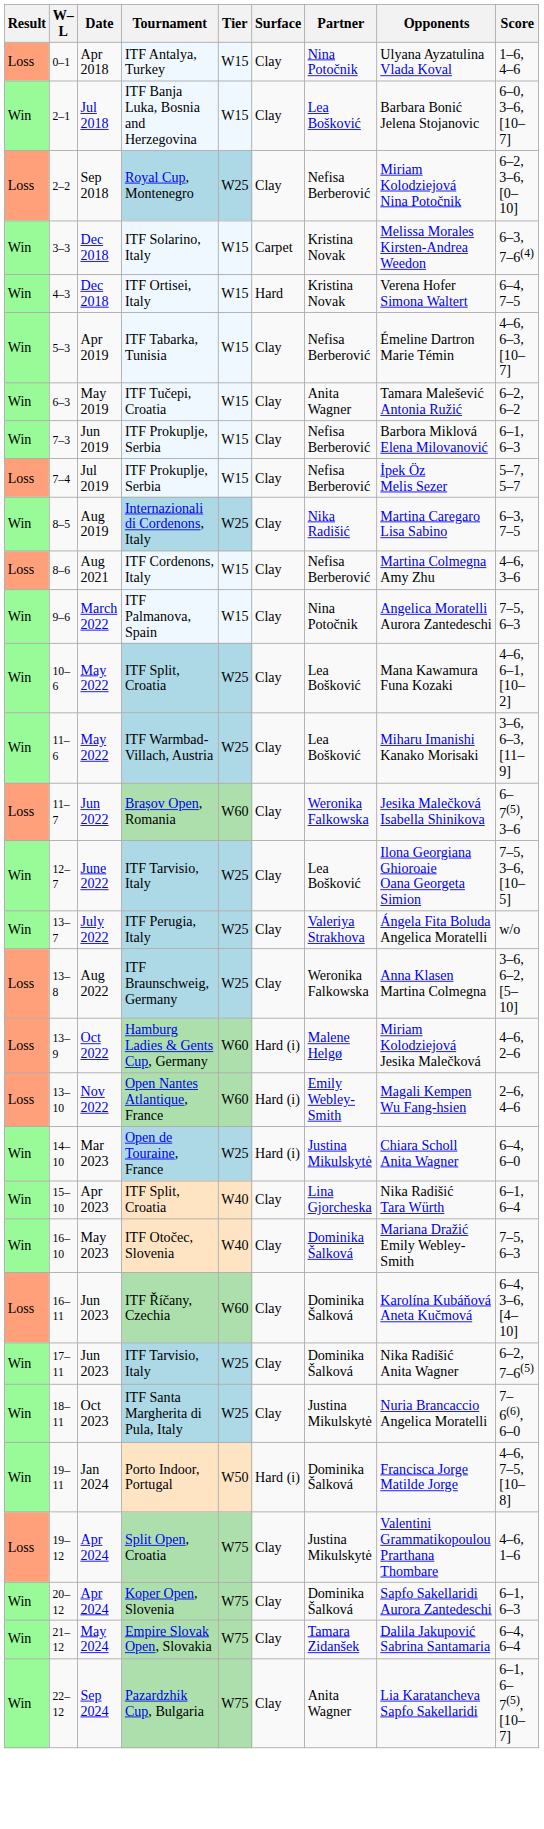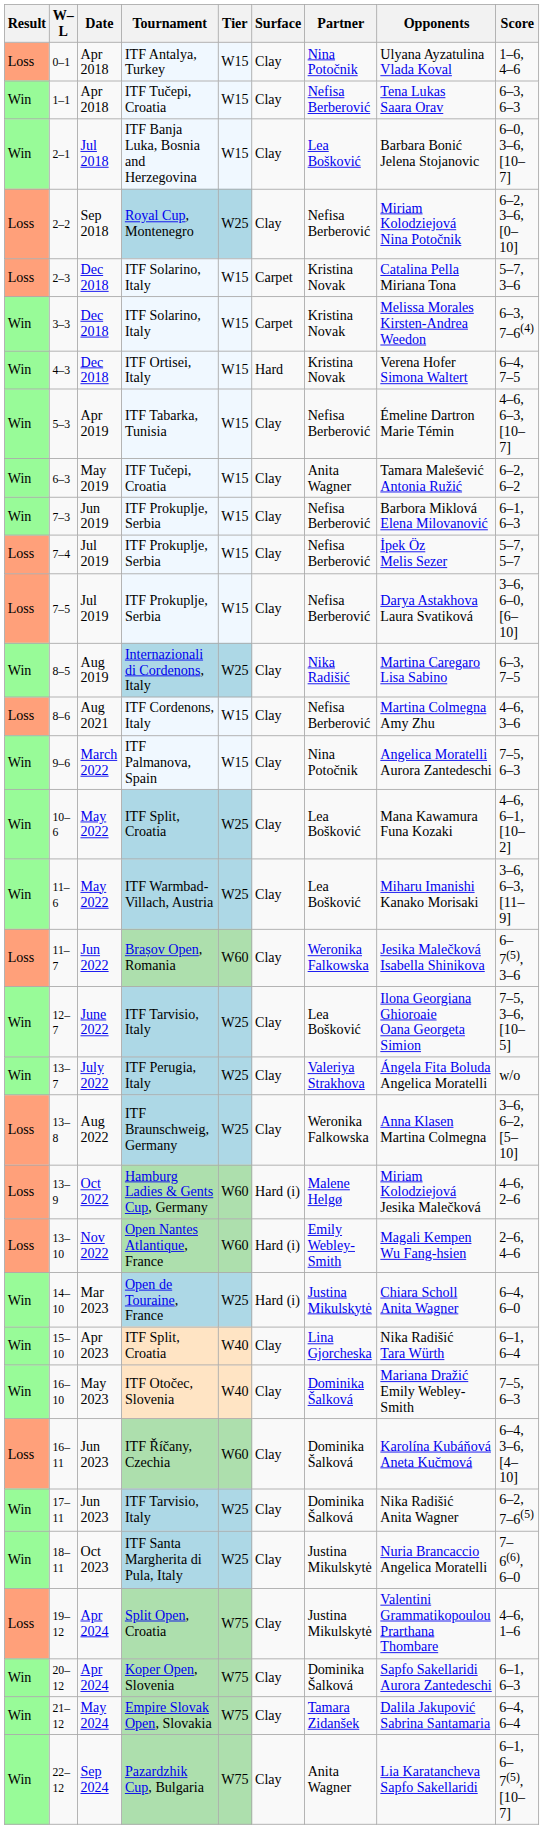 <table class="wikitable sortable">
 <tr>
 <th>Result</th>
 <th class="unsortable">W–L</th>
 <th>Date</th>
 <th>Tournament</th>
 <th>Tier</th>
 <th>Surface</th>
 <th>Partner</th>
 <th>Opponents</th>
 <th class="unsortable">Score</th>
 </tr>
 <tr>
 <td bgcolor=#ffa07a>Loss</td>
 <td><small>0–1</small></td>
 <td>Apr 2018</td>
 <td style="background:#f0f8ff;">ITF Antalya, Turkey</td>
 <td style="background:#f0f8ff;">W15</td>
 <td>Clay</td>
 <td> <a href='#'>Nina Potočnik</a></td>
 <td> Ulyana Ayzatulina <br>  <a href='#'>Vlada Koval</a></td>
 <td>1–6, 4–6</td>
 </tr>
 <tr>
 <td style="background:#98fb98;">Win</td>
+<td><small>1–1</small></td>
+<td>Apr 2018</td>
+<td style="background:#f0f8ff;">ITF Tučepi, Croatia</td>
+<td style="background:#f0f8ff;">W15</td>
+<td>Clay</td>
+<td> <a href='#'>Nefisa Berberović</a></td>
+<td> <a href='#'>Tena Lukas</a> <br>  <a href='#'>Saara Orav</a></td>
+<td>6–3, 6–3</td>
+</tr>
+<tr>
+<td style="background:#98fb98;">Win</td>
 <td><small>2–1</small></td>
 <td><a href='#'>Jul 2018</a></td>
 <td style="background:#f0f8ff;">ITF Banja Luka, Bosnia and Herzegovina</td>
 <td style="background:#f0f8ff;">W15</td>
 <td>Clay</td>
 <td> <a href='#'>Lea Bošković</a></td>
 <td> Barbara Bonić <br>  Jelena Stojanovic</td>
 <td>6–0, 3–6, [10–7]</td>
 </tr>
 <tr>
 <td style="background:#ffa07a;">Loss</td>
 <td><small>2–2</small></td>
 <td>Sep 2018</td>
 <td style="background:lightblue;"><a href='#'>Royal Cup</a>, Montenegro</td>
 <td style="background:lightblue;">W25</td>
 <td>Clay</td>
 <td> Nefisa Berberović</td>
 <td> <a href='#'>Miriam Kolodziejová</a> <br>  <a href='#'>Nina Potočnik</a></td>
 <td>6–2, 3–6, [0–10]</td>
+</tr>
+<tr>
+<td style="background:#ffa07a;">Loss</td>
+<td><small>2–3</small></td>
+<td><a href='#'>Dec 2018</a></td>
+<td style="background:#f0f8ff;">ITF Solarino, Italy</td>
+<td style="background:#f0f8ff;">W15</td>
+<td>Carpet</td>
+<td> Kristina Novak</td>
+<td> <a href='#'>Catalina Pella</a> <br>  Miriana Tona</td>
+<td>5–7, 3–6</td>
 </tr>
 <tr>
 <td style="background:#98fb98;">Win</td>
 <td><small>3–3</small></td>
 <td><a href='#'>Dec 2018</a></td>
 <td style="background:#f0f8ff;">ITF Solarino, Italy</td>
 <td style="background:#f0f8ff;">W15</td>
 <td>Carpet</td>
 <td> Kristina Novak</td>
 <td> <a href='#'>Melissa Morales</a> <br>  <a href='#'>Kirsten-Andrea Weedon</a></td>
 <td>6–3, 7–6<sup>(4)</sup></td>
 </tr>
 <tr>
 <td style="background:#98fb98;">Win</td>
 <td><small>4–3</small></td>
 <td><a href='#'>Dec 2018</a></td>
 <td style="background:#f0f8ff;">ITF Ortisei, Italy</td>
 <td style="background:#f0f8ff;">W15</td>
 <td>Hard</td>
 <td> Kristina Novak</td>
 <td> Verena Hofer <br>  <a href='#'>Simona Waltert</a></td>
 <td>6–4, 7–5</td>
 </tr>
 <tr>
 <td style="background:#98fb98;">Win</td>
 <td><small>5–3</small></td>
 <td>Apr 2019</td>
 <td style="background:#f0f8ff;">ITF Tabarka, Tunisia</td>
 <td style="background:#f0f8ff;">W15</td>
 <td>Clay</td>
 <td> Nefisa Berberović</td>
 <td> Émeline Dartron <br>  Marie Témin</td>
 <td>4–6, 6–3, [10–7]</td>
 </tr>
 <tr>
 <td style="background:#98fb98;">Win</td>
 <td><small>6–3</small></td>
 <td>May 2019</td>
 <td style="background:#f0f8ff;">ITF Tučepi, Croatia</td>
 <td style="background:#f0f8ff;">W15</td>
 <td>Clay</td>
 <td> Anita Wagner</td>
 <td> Tamara Malešević <br>  <a href='#'>Antonia Ružić</a></td>
 <td>6–2, 6–2</td>
 </tr>
 <tr>
 <td style="background:#98fb98;">Win</td>
 <td><small>7–3</small></td>
 <td>Jun 2019</td>
 <td style="background:#f0f8ff;">ITF Prokuplje, Serbia</td>
 <td style="background:#f0f8ff;">W15</td>
 <td>Clay</td>
 <td> Nefisa Berberović</td>
 <td> Barbora Miklová <br>  <a href='#'>Elena Milovanović</a></td>
 <td>6–1, 6–3</td>
 </tr>
 <tr>
 <td style="background:#ffa07a;">Loss</td>
 <td><small>7–4</small></td>
 <td>Jul 2019</td>
 <td style="background:#f0f8ff;">ITF Prokuplje, Serbia</td>
 <td style="background:#f0f8ff;">W15</td>
 <td>Clay</td>
 <td> Nefisa Berberović</td>
 <td> <a href='#'>İpek Öz</a> <br>  <a href='#'>Melis Sezer</a></td>
 <td>5–7, 5–7</td>
+</tr>
+<tr>
+<td style="background:#ffa07a;">Loss</td>
+<td><small>7–5</small></td>
+<td>Jul 2019</td>
+<td style="background:#f0f8ff;">ITF Prokuplje, Serbia</td>
+<td style="background:#f0f8ff;">W15</td>
+<td>Clay</td>
+<td> Nefisa Berberović</td>
+<td> <a href='#'>Darya Astakhova</a> <br>  Laura Svatiková</td>
+<td>3–6, 6–0, [6–10]</td>
 </tr>
 <tr>
 <td style="background:#98fb98;">Win</td>
 <td><small>8–5</small></td>
 <td>Aug 2019</td>
 <td style="background:lightblue;"><a href='#'>Internazionali di Cordenons</a>, Italy</td>
 <td style="background:lightblue;">W25</td>
 <td>Clay</td>
 <td> <a href='#'>Nika Radišić</a></td>
 <td> <a href='#'>Martina Caregaro</a> <br>  <a href='#'>Lisa Sabino</a></td>
 <td>6–3, 7–5</td>
 </tr>
 <tr>
 <td style="background:#ffa07a;">Loss</td>
 <td><small>8–6</small></td>
 <td>Aug 2021</td>
 <td style="background:#f0f8ff;">ITF Cordenons, Italy</td>
 <td style="background:#f0f8ff;">W15</td>
 <td>Clay</td>
 <td> Nefisa Berberović</td>
 <td> <a href='#'>Martina Colmegna</a> <br>  Amy Zhu</td>
 <td>4–6, 3–6</td>
 </tr>
 <tr>
 <td style="background:#98fb98;">Win</td>
 <td><small>9–6</small></td>
 <td><a href='#'>March 2022</a></td>
 <td style="background:#f0f8ff;">ITF Palmanova, Spain</td>
 <td style="background:#f0f8ff;">W15</td>
 <td>Clay</td>
 <td> Nina Potočnik</td>
 <td> <a href='#'>Angelica Moratelli</a> <br>  Aurora Zantedeschi</td>
 <td>7–5, 6–3</td>
 </tr>
 <tr>
 <td style="background:#98FB98;">Win</td>
 <td><small>10–6</small></td>
 <td><a href='#'>May 2022</a></td>
 <td style="background:lightblue;">ITF Split, Croatia</td>
 <td style="background:lightblue;">W25</td>
 <td>Clay</td>
 <td> Lea Bošković</td>
 <td> Mana Kawamura <br>  Funa Kozaki</td>
 <td>4–6, 6–1, [10–2]</td>
 </tr>
 <tr>
 <td style="background:#98FB98;">Win</td>
 <td><small>11–6</small></td>
 <td><a href='#'>May 2022</a></td>
 <td style="background:lightblue;">ITF Warmbad-Villach, Austria</td>
 <td style="background:lightblue;">W25</td>
 <td>Clay</td>
 <td> Lea Bošković</td>
 <td> <a href='#'>Miharu Imanishi</a> <br>  Kanako Morisaki</td>
 <td>3–6, 6–3, [11–9]</td>
 </tr>
 <tr>
 <td style="background:#ffa07a;">Loss</td>
 <td><small>11–7</small></td>
 <td><a href='#'>Jun 2022</a></td>
 <td style="background:#addfad;"><a href='#'>Brașov Open</a>, Romania</td>
 <td style="background:#addfad;">W60</td>
 <td>Clay</td>
 <td> <a href='#'>Weronika Falkowska</a></td>
 <td> <a href='#'>Jesika Malečková</a> <br>  <a href='#'>Isabella Shinikova</a></td>
 <td>6–7<sup>(5)</sup>, 3–6</td>
 </tr>
 <tr>
 <td style="background:#98FB98;">Win</td>
 <td><small>12–7</small></td>
 <td><a href='#'>June 2022</a></td>
 <td style="background:lightblue;">ITF Tarvisio, Italy</td>
 <td style="background:lightblue;">W25</td>
 <td>Clay</td>
 <td> Lea Bošković</td>
 <td> <a href='#'>Ilona Georgiana Ghioroaie</a> <br>  <a href='#'>Oana Georgeta Simion</a></td>
 <td>7–5, 3–6, [10–5]</td>
 </tr>
 <tr>
 <td style="background:#98FB98;">Win</td>
 <td><small>13–7</small></td>
 <td><a href='#'>July 2022</a></td>
 <td style="background:lightblue;">ITF Perugia, Italy</td>
 <td style="background:lightblue;">W25</td>
 <td>Clay</td>
 <td> <a href='#'>Valeriya Strakhova</a></td>
 <td> <a href='#'>Ángela Fita Boluda</a> <br>  Angelica Moratelli</td>
 <td>w/o</td>
 </tr>
 <tr>
 <td style="background:#ffa07a;">Loss</td>
 <td><small>13–8</small></td>
 <td>Aug 2022</td>
 <td style="background:lightblue;">ITF Braunschweig, Germany</td>
 <td style="background:lightblue;">W25</td>
 <td>Clay</td>
 <td> Weronika Falkowska</td>
 <td> <a href='#'>Anna Klasen</a> <br>  Martina Colmegna</td>
 <td>3–6, 6–2, [5–10]</td>
 </tr>
 <tr>
 <td style="background:#ffa07a;">Loss</td>
 <td><small>13–9</small></td>
 <td><a href='#'>Oct 2022</a></td>
 <td style="background:#addfad;"><a href='#'>Hamburg Ladies & Gents Cup</a>, Germany</td>
 <td style="background:#addfad;">W60</td>
 <td>Hard (i)</td>
 <td> <a href='#'>Malene Helgø</a></td>
 <td> <a href='#'>Miriam Kolodziejová</a> <br>  Jesika Malečková</td>
 <td>4–6, 2–6</td>
 </tr>
 <tr>
 <td style="background:#ffa07a;">Loss</td>
 <td><small>13–10</small></td>
 <td><a href='#'>Nov 2022</a></td>
 <td style="background:#addfad;"><a href='#'>Open Nantes Atlantique</a>, France</td>
 <td style="background:#addfad;">W60</td>
 <td>Hard (i)</td>
 <td> <a href='#'>Emily Webley-Smith</a></td>
 <td> <a href='#'>Magali Kempen</a> <br>  <a href='#'>Wu Fang-hsien</a></td>
 <td>2–6, 4–6</td>
 </tr>
 <tr>
 <td style="background:#98FB98;">Win</td>
 <td><small>14–10</small></td>
 <td>Mar 2023</td>
 <td style="background:lightblue;"><a href='#'>Open de Touraine</a>, France</td>
 <td style="background:lightblue;">W25</td>
 <td>Hard (i)</td>
 <td> <a href='#'>Justina Mikulskytė</a></td>
 <td> <a href='#'>Chiara Scholl</a> <br>  <a href='#'>Anita Wagner</a></td>
 <td>6–4, 6–0</td>
 </tr>
 <tr>
 <td style="background:#98FB98;">Win</td>
 <td><small>15–10</small></td>
 <td>Apr 2023</td>
 <td style="background:#ffe4c4;">ITF Split, Croatia</td>
 <td style="background:#ffe4c4;">W40</td>
 <td>Clay</td>
 <td> <a href='#'>Lina Gjorcheska</a></td>
 <td> Nika Radišić <br>  <a href='#'>Tara Würth</a></td>
 <td>6–1, 6–4</td>
 </tr>
 <tr>
 <td style="background:#98FB98;">Win</td>
 <td><small>16–10</small></td>
 <td>May 2023</td>
 <td style="background:#ffe4c4;">ITF Otočec, Slovenia</td>
 <td style="background:#ffe4c4;">W40</td>
 <td>Clay</td>
 <td> <a href='#'>Dominika Šalková</a></td>
 <td> <a href='#'>Mariana Dražić</a> <br>  Emily Webley-Smith</td>
 <td>7–5, 6–3</td>
 </tr>
 <tr>
 <td style="background:#ffa07a;">Loss</td>
 <td><small>16–11</small></td>
 <td>Jun 2023</td>
 <td style="background:#addfad;">ITF Říčany, Czechia</td>
 <td style="background:#addfad;">W60</td>
 <td>Clay</td>
 <td> Dominika Šalková</td>
 <td> <a href='#'>Karolína Kubáňová</a> <br>  <a href='#'>Aneta Kučmová</a></td>
 <td>6–4, 3–6, [4–10]</td>
 </tr>
 <tr>
 <td style="background:#98FB98;">Win</td>
 <td><small>17–11</small></td>
 <td>Jun 2023</td>
 <td style="background:lightblue;">ITF Tarvisio, Italy</td>
 <td style="background:lightblue;">W25</td>
 <td>Clay</td>
 <td> Dominika Šalková</td>
 <td> Nika Radišić <br>  Anita Wagner</td>
 <td>6–2, 7–6<sup>(5)</sup></td>
 </tr>
 <tr>
 <td style="background:#98FB98;">Win</td>
 <td><small>18–11</small></td>
 <td>Oct 2023</td>
 <td style="background:lightblue;">ITF Santa Margherita di Pula, Italy</td>
 <td style="background:lightblue;">W25</td>
 <td>Clay</td>
 <td> Justina Mikulskytė</td>
 <td> <a href='#'>Nuria Brancaccio</a> <br>  Angelica Moratelli</td>
 <td>7–6<sup>(6)</sup>, 6–0</td>
 </tr>
 <tr>
-<td style="background:#98FB98;">Win</td>
-<td><small>19–11</small></td>
-<td>Jan 2024</td>
-<td style="background:#ffe4c4;">Porto Indoor, Portugal</td>
-<td style="background:#ffe4c4;">W50</td>
-<td>Hard (i)</td>
-<td> Dominika Šalková</td>
-<td> <a href='#'>Francisca Jorge</a> <br>  <a href='#'>Matilde Jorge</a></td>
-<td>4–6, 7–5, [10–8]</td>
-</tr>
-<tr>
 <td style="background:#ffa07a;">Loss</td>
 <td><small>19–12</small></td>
 <td><a href='#'>Apr 2024</a></td>
 <td style="background:#addfad;"><a href='#'>Split Open</a>, Croatia</td>
 <td style="background:#addfad;">W75</td>
 <td>Clay</td>
 <td> Justina Mikulskytė</td>
 <td> <a href='#'>Valentini Grammatikopoulou</a> <br>  <a href='#'>Prarthana Thombare</a></td>
 <td>4–6, 1–6</td>
 </tr>
 <tr>
 <td style="background:#98FB98;">Win</td>
 <td><small>20–12</small></td>
 <td><a href='#'>Apr 2024</a></td>
 <td style="background:#addfad;"><a href='#'>Koper Open</a>, Slovenia</td>
 <td style="background:#addfad;">W75</td>
 <td>Clay</td>
 <td> Dominika Šalková</td>
 <td> <a href='#'>Sapfo Sakellaridi</a> <br>  <a href='#'>Aurora Zantedeschi</a></td>
 <td>6–1, 6–3</td>
 </tr>
 <tr>
 <td style="background:#98FB98;">Win</td>
 <td><small>21–12</small></td>
 <td><a href='#'>May 2024</a></td>
 <td style="background:#addfad;"><a href='#'>Empire Slovak Open</a>, Slovakia</td>
 <td style="background:#addfad;">W75</td>
 <td>Clay</td>
 <td> <a href='#'>Tamara Zidanšek</a></td>
 <td> <a href='#'>Dalila Jakupović</a> <br>  <a href='#'>Sabrina Santamaria</a></td>
 <td>6–4, 6–4</td>
 </tr>
 <tr>
 <td style="background:#98FB98;">Win</td>
 <td><small>22–12</small></td>
 <td><a href='#'>Sep 2024</a></td>
 <td style="background:#addfad;"><a href='#'>Pazardzhik Cup</a>, Bulgaria</td>
 <td style="background:#addfad;">W75</td>
 <td>Clay</td>
 <td> Anita Wagner</td>
 <td> <a href='#'>Lia Karatancheva</a> <br>  <a href='#'>Sapfo Sakellaridi</a></td>
 <td>6–1, 6–7<sup>(5)</sup>, [10–7]</td>
 </tr>
 </table>
